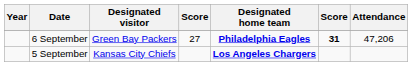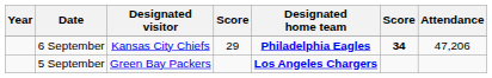 <table class="wikitable sortable">
 <tr>
 <th>Year</th>
 <th>Date</th>
 <th>Designated<br>visitor</th>
 <th>Score</th>
 <th>Designated<br>home team</th>
 <th>Score</th>
 <th>Attendance</th>
 </tr>
 <tr>
 </tr>
 <tr align="center">
 <td></td>
 <td>6 September</td>
-<td><a href='#'>Green Bay Packers</a></td>
-<td>27</td>
+<td><a href='#'>Kansas City Chiefs</a></td>
+<td>29</td>
 <td><strong><a href='#'>Philadelphia Eagles</a></strong></td>
-<td><strong>31</strong></td>
+<td><strong>34</strong></td>
 <td>47,206</td>
 </tr>
 <tr align="center">
 <td></td>
 <td>5 September</td>
-<td><a href='#'>Kansas City Chiefs</a></td>
+<td><a href='#'>Green Bay Packers</a></td>
 <td></td>
 <td><strong><a href='#'>Los Angeles Chargers</a></strong></td>
 <td></td>
 <td></td>
 </tr>
 </table>
